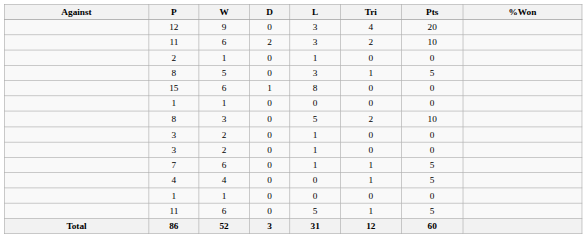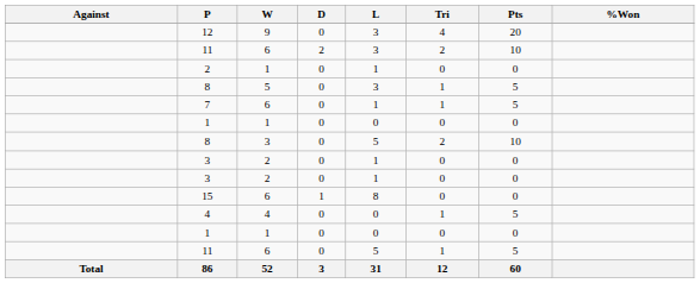 <table class="wikitable sortable"  style="text-align:center; font-size:95%; width:75%;">
 <tr>
 <th style="width:25%;">Against</th>
 <th abbr="Played" style="width:15px;">P</th>
 <th abbr="Won" style="width:10px;">W</th>
 <th abbr="Drawn" style="width:10px;">D</th>
 <th abbr="Lost" style="width:10px;">L</th>
 <th abbr="Tries" style="width:15px;">Tri</th>
 <th abbr="Points" style="width:18px;">Pts</th>
 <th abbr="Won" style="width:18px;">%Won</th>
 </tr>
 <tr bgcolor="#d0ffd0" align="center">
 </tr>
 <tr>
 <td align="left"></td>
 <td>12</td>
 <td>9</td>
 <td>0</td>
 <td>3</td>
 <td>4</td>
 <td>20</td>
 <td></td>
 </tr>
 <tr>
 <td align="left"></td>
 <td>11</td>
 <td>6</td>
 <td>2</td>
 <td>3</td>
 <td>2</td>
 <td>10</td>
 <td></td>
 </tr>
 <tr>
 <td align="left"></td>
 <td>2</td>
 <td>1</td>
 <td>0</td>
 <td>1</td>
 <td>0</td>
 <td>0</td>
 <td></td>
 </tr>
 <tr>
 <td align="left"></td>
 <td>8</td>
 <td>5</td>
 <td>0</td>
 <td>3</td>
 <td>1</td>
 <td>5</td>
 <td></td>
 </tr>
 <tr>
 <td align="left"></td>
-<td>15</td>
+<td>7</td>
 <td>6</td>
+<td>0</td>
 <td>1</td>
-<td>8</td>
-<td>0</td>
-<td>0</td>
+<td>1</td>
+<td>5</td>
 <td></td>
 </tr>
 <tr>
 <td align="left"></td>
 <td>1</td>
 <td>1</td>
 <td>0</td>
 <td>0</td>
 <td>0</td>
 <td>0</td>
 <td></td>
 </tr>
 <tr>
 <td align="left"></td>
 <td>8</td>
 <td>3</td>
 <td>0</td>
 <td>5</td>
 <td>2</td>
 <td>10</td>
 <td></td>
 </tr>
 <tr>
 <td align="left"></td>
 <td>3</td>
 <td>2</td>
 <td>0</td>
 <td>1</td>
 <td>0</td>
 <td>0</td>
 <td></td>
 </tr>
 <tr>
 <td align="left"></td>
 <td>3</td>
 <td>2</td>
 <td>0</td>
 <td>1</td>
 <td>0</td>
 <td>0</td>
 <td></td>
 </tr>
 <tr>
 <td align="left"></td>
-<td>7</td>
+<td>15</td>
 <td>6</td>
+<td>1</td>
+<td>8</td>
 <td>0</td>
-<td>1</td>
-<td>1</td>
-<td>5</td>
+<td>0</td>
 <td></td>
 </tr>
 <tr>
 <td align="left"></td>
 <td>4</td>
 <td>4</td>
 <td>0</td>
 <td>0</td>
 <td>1</td>
 <td>5</td>
 <td></td>
 </tr>
 <tr>
 <td align="left"></td>
 <td>1</td>
 <td>1</td>
 <td>0</td>
 <td>0</td>
 <td>0</td>
 <td>0</td>
 <td></td>
 </tr>
 <tr>
 <td align="left"></td>
 <td>11</td>
 <td>6</td>
 <td>0</td>
 <td>5</td>
 <td>1</td>
 <td>5</td>
 <td></td>
 </tr>
 <tr>
 <th>Total</th>
 <th>86</th>
 <th>52</th>
 <th>3</th>
 <th>31</th>
 <th>12</th>
 <th>60</th>
 <th></th>
 </tr>
 </table>
